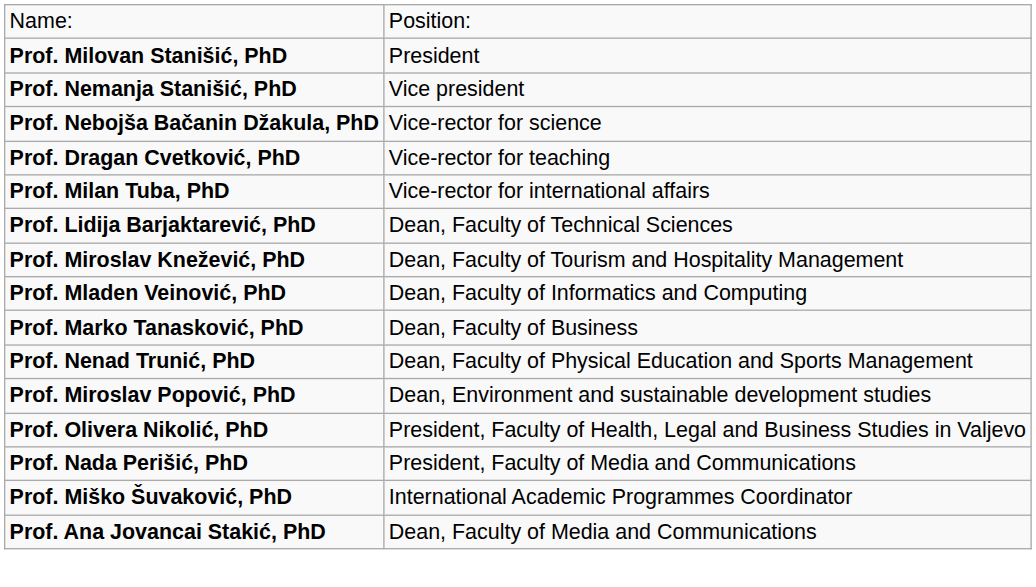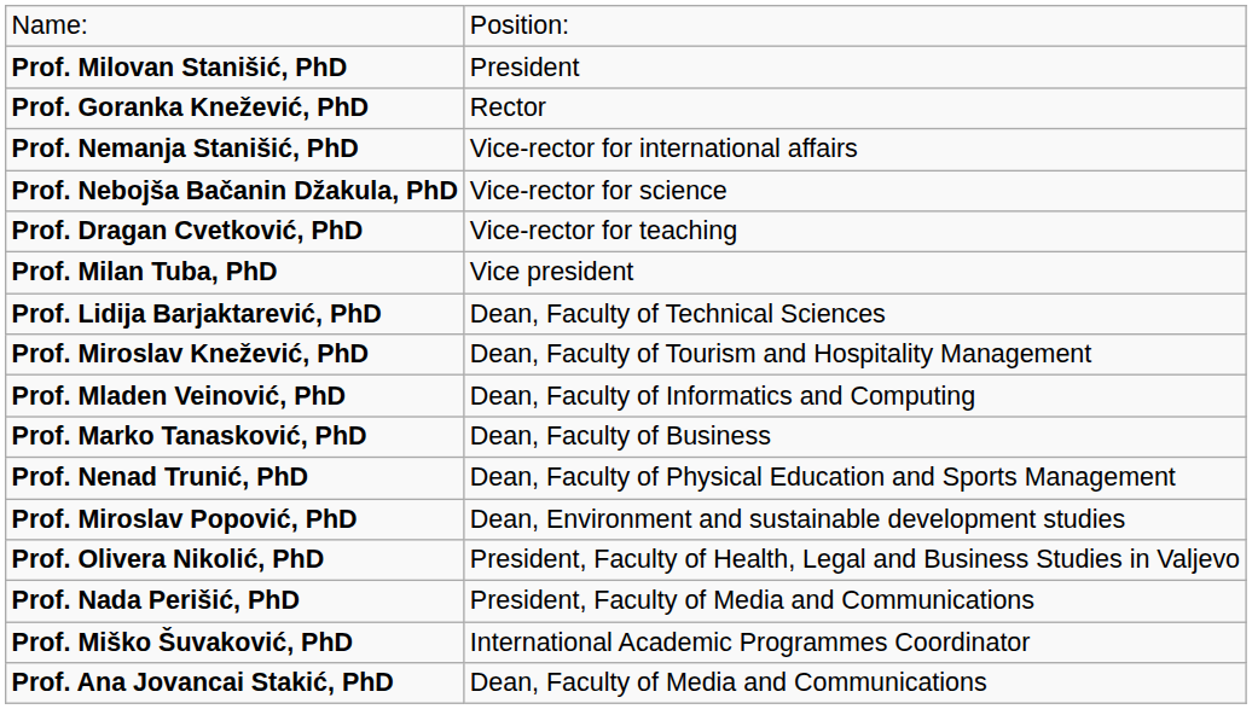 <table class="wikitable">
 <tr>
 <td>Name:</td>
 <td>Position:</td>
 </tr>
 <tr>
 <td><strong>Prof. Milovan Stanišić, PhD</strong></td>
 <td>President</td>
 </tr>
 <tr>
+<td><strong>Prof. Goranka Knežević, PhD</strong></td>
+<td>Rector</td>
+</tr>
+<tr>
 <td><strong>Prof. Nemanja Stanišić, PhD</strong></td>
-<td>Vice president</td>
+<td>Vice-rector for international affairs</td>
 </tr>
 <tr>
 <td><strong>Prof. Nebojša Bačanin Džakula, PhD         </strong></td>
 <td>Vice-rector for science</td>
 </tr>
 <tr>
 <td><strong>Prof. Dragan Cvetković, PhD         </strong></td>
 <td>Vice-rector for teaching</td>
 </tr>
 <tr>
 <td><strong>Prof. Milan Tuba, PhD         </strong></td>
-<td>Vice-rector for international affairs</td>
+<td>Vice president</td>
 </tr>
 <tr>
 <td><strong>Prof. Lidija Barjaktarević, PhD         </strong></td>
 <td>Dean, Faculty of Technical Sciences</td>
 </tr>
 <tr>
 <td><strong>Prof. Miroslav Knežević, PhD         </strong></td>
 <td>Dean, Faculty of Tourism and Hospitality Management</td>
 </tr>
 <tr>
 <td><strong>Prof. Mladen Veinović, PhD         </strong></td>
 <td>Dean, Faculty of Informatics and Computing</td>
 </tr>
 <tr>
 <td><strong>Prof. Marko Tanasković, PhD         </strong></td>
 <td>Dean, Faculty of Business</td>
 </tr>
 <tr>
 <td><strong>Prof. Nenad Trunić, PhD         </strong></td>
 <td>Dean, Faculty of Physical Education and Sports Management</td>
 </tr>
 <tr>
 <td><strong>Prof. Miroslav Popović, PhD         </strong></td>
 <td>Dean, Environment and sustainable development studies</td>
 </tr>
 <tr>
 <td><strong>Prof. Olivera Nikolić, PhD   </strong></td>
 <td>President, Faculty of Health, Legal and Business Studies in Valjevo</td>
 </tr>
 <tr>
 <td><strong>Prof. Nada Perišić, PhD       </strong></td>
 <td>President, Faculty of Media and Communications</td>
 </tr>
 <tr>
 <td><strong>Prof. Miško Šuvaković, PhD       </strong></td>
 <td>International Academic Programmes Coordinator</td>
 </tr>
 <tr>
 <td><strong>Prof. Ana Jovancai Stakić, PhD             </strong></td>
 <td>Dean, Faculty of Media and Communications</td>
 </tr>
 </table>
